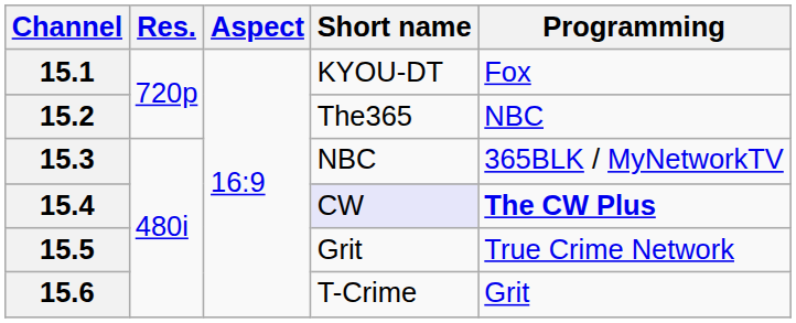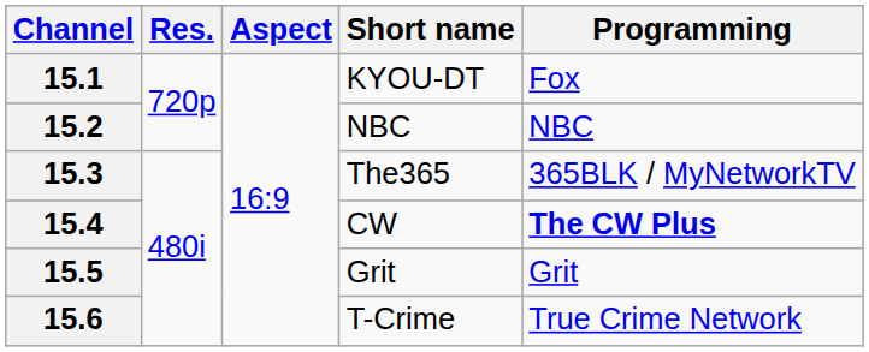 <table class="wikitable">
 <tr>
 <th scope="col"><a href='#'>Channel</a></th>
 <th scope="col"><a href='#'>Res.</a></th>
 <th scope="col"><a href='#'>Aspect</a></th>
 <th scope="col">Short name</th>
 <th scope="col">Programming</th>
 </tr>
 <tr>
 <th scope="row">15.1</th>
 <td rowspan="2"><a href='#'>720p</a></td>
 <td rowspan=6><a href='#'>16:9</a></td>
 <td>KYOU-DT</td>
 <td><a href='#'>Fox</a></td>
 </tr>
 <tr>
 <th scope="row">15.2</th>
-<td>The365</td>
+<td>NBC</td>
 <td><a href='#'>NBC</a></td>
 </tr>
 <tr>
 <th scope="row">15.3</th>
 <td rowspan="4"><a href='#'>480i</a></td>
-<td>NBC</td>
+<td>The365</td>
 <td><a href='#'>365BLK</a> / <a href='#'>MyNetworkTV</a></td>
 </tr>
 <tr>
 <th scope="row">15.4</th>
-<td style="background: lavender;">CW</td>
+<td>CW</td>
 <td><strong><a href='#'>The CW Plus</a></strong></td>
 </tr>
 <tr>
 <th scope="row">15.5</th>
 <td>Grit</td>
-<td><a href='#'>True Crime Network</a></td>
+<td><a href='#'>Grit</a></td>
 </tr>
 <tr>
 <th scope="row">15.6</th>
 <td>T-Crime</td>
-<td><a href='#'>Grit</a></td>
+<td><a href='#'>True Crime Network</a></td>
 </tr>
 </table>
